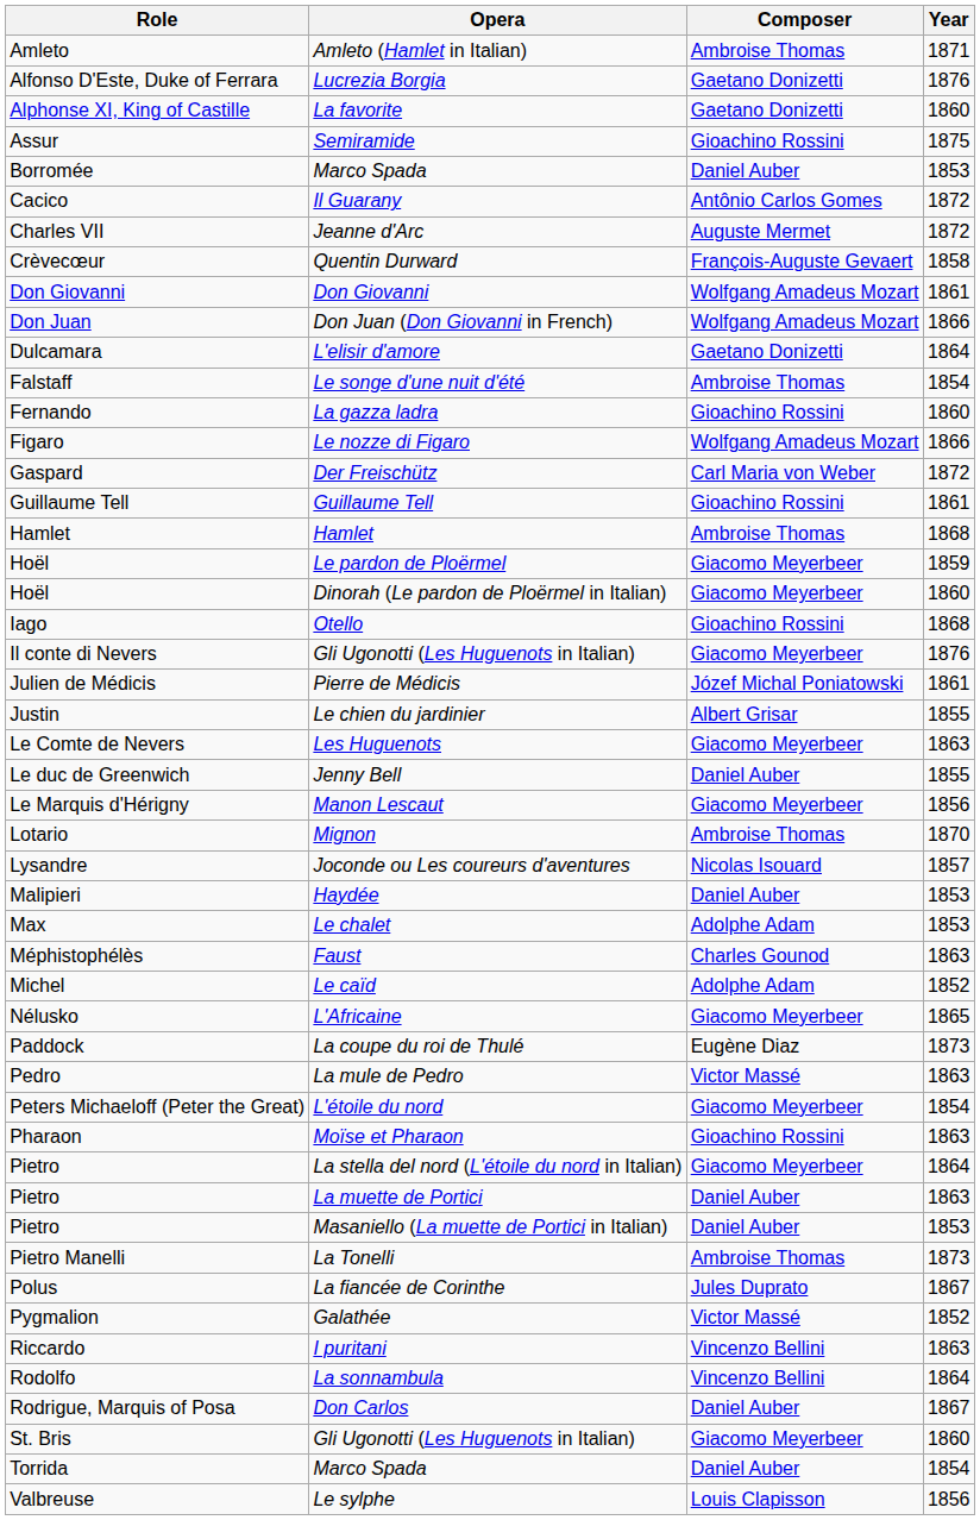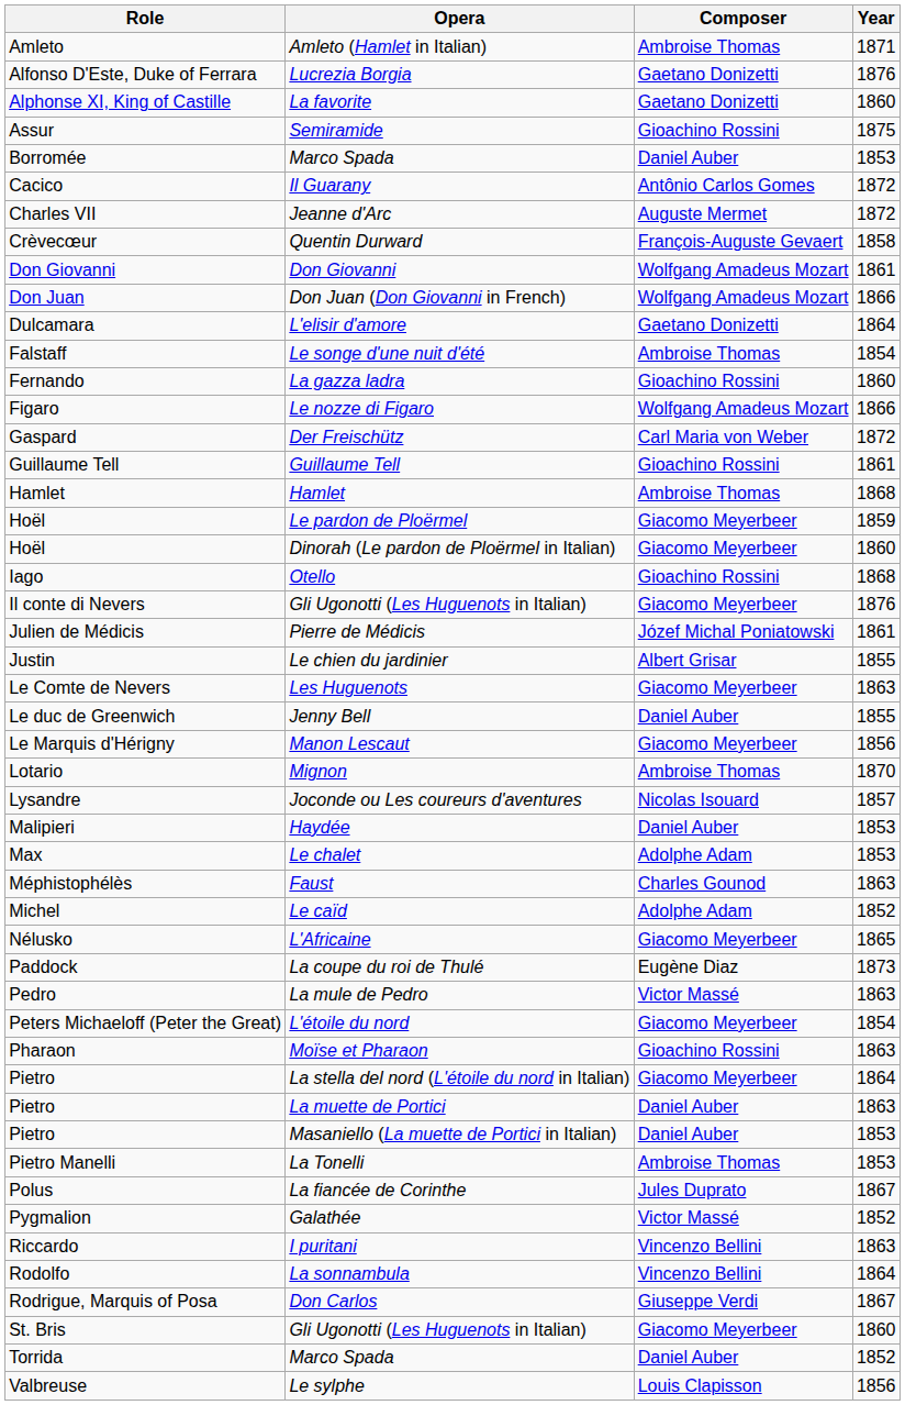 <table class="wikitable sortable">
 <tr>
 <th>Role</th>
 <th>Opera</th>
 <th>Composer</th>
 <th>Year</th>
 </tr>
 <tr>
 <td>Amleto</td>
 <td><em>Amleto</em> (<em><a href='#'>Hamlet</a></em> in Italian)</td>
 <td><a href='#'>Ambroise Thomas</a></td>
 <td>1871</td>
 </tr>
 <tr>
 <td>Alfonso D'Este, Duke of Ferrara</td>
 <td><em><a href='#'>Lucrezia Borgia</a></em></td>
 <td><a href='#'>Gaetano Donizetti</a></td>
 <td>1876</td>
 </tr>
 <tr>
 <td><a href='#'>Alphonse XI, King of Castille</a></td>
 <td><em><a href='#'>La favorite</a></em></td>
 <td><a href='#'>Gaetano Donizetti</a></td>
 <td>1860</td>
 </tr>
 <tr>
 <td>Assur</td>
 <td><em><a href='#'>Semiramide</a></em></td>
 <td><a href='#'>Gioachino Rossini</a></td>
 <td>1875</td>
 </tr>
 <tr>
 <td>Borromée</td>
 <td><em>Marco Spada</em></td>
 <td><a href='#'>Daniel Auber</a></td>
 <td>1853</td>
 </tr>
 <tr>
 <td>Cacico</td>
 <td><em><a href='#'>Il Guarany</a></em></td>
 <td><a href='#'>Antônio Carlos Gomes</a></td>
 <td>1872</td>
 </tr>
 <tr>
 <td>Charles VII</td>
 <td><em>Jeanne d'Arc</em></td>
 <td><a href='#'>Auguste Mermet</a></td>
 <td>1872</td>
 </tr>
 <tr>
 <td>Crèvecœur</td>
 <td><em>Quentin Durward</em></td>
 <td><a href='#'>François-Auguste Gevaert</a></td>
 <td>1858</td>
 </tr>
 <tr>
 <td><a href='#'>Don Giovanni</a></td>
 <td><em><a href='#'>Don Giovanni</a></em></td>
 <td><a href='#'>Wolfgang Amadeus Mozart</a></td>
 <td>1861</td>
 </tr>
 <tr>
 <td><a href='#'>Don Juan</a></td>
 <td><em>Don Juan</em> (<em><a href='#'>Don Giovanni</a></em> in French)</td>
 <td><a href='#'>Wolfgang Amadeus Mozart</a></td>
 <td>1866</td>
 </tr>
 <tr>
 <td>Dulcamara</td>
 <td><em><a href='#'>L'elisir d'amore</a></em></td>
 <td><a href='#'>Gaetano Donizetti</a></td>
 <td>1864</td>
 </tr>
 <tr>
 <td>Falstaff</td>
 <td><em><a href='#'>Le songe d'une nuit d'été</a></em></td>
 <td><a href='#'>Ambroise Thomas</a></td>
 <td>1854</td>
 </tr>
 <tr>
 <td>Fernando</td>
 <td><em><a href='#'>La gazza ladra</a></em></td>
 <td><a href='#'>Gioachino Rossini</a></td>
 <td>1860</td>
 </tr>
 <tr>
 <td>Figaro</td>
 <td><em><a href='#'>Le nozze di Figaro</a></em></td>
 <td><a href='#'>Wolfgang Amadeus Mozart</a></td>
 <td>1866</td>
 </tr>
 <tr>
 <td>Gaspard</td>
 <td><em><a href='#'>Der Freischütz</a></em></td>
 <td><a href='#'>Carl Maria von Weber</a></td>
 <td>1872</td>
 </tr>
 <tr>
 <td>Guillaume Tell</td>
 <td><em><a href='#'>Guillaume Tell</a></em></td>
 <td><a href='#'>Gioachino Rossini</a></td>
 <td>1861</td>
 </tr>
 <tr>
 <td>Hamlet</td>
 <td><em><a href='#'>Hamlet</a></em></td>
 <td><a href='#'>Ambroise Thomas</a></td>
 <td>1868</td>
 </tr>
 <tr>
 <td>Hoël</td>
 <td><em><a href='#'>Le pardon de Ploërmel</a></em></td>
 <td><a href='#'>Giacomo Meyerbeer</a></td>
 <td>1859</td>
 </tr>
 <tr>
 <td>Hoël</td>
 <td><em>Dinorah</em> (<em>Le pardon de Ploërmel</em> in Italian)</td>
 <td><a href='#'>Giacomo Meyerbeer</a></td>
 <td>1860</td>
 </tr>
 <tr>
 <td>Iago</td>
 <td><em><a href='#'>Otello</a></em></td>
 <td><a href='#'>Gioachino Rossini</a></td>
 <td>1868</td>
 </tr>
 <tr>
 <td>Il conte di Nevers</td>
 <td><em>Gli Ugonotti</em> (<em><a href='#'>Les Huguenots</a></em> in Italian)</td>
 <td><a href='#'>Giacomo Meyerbeer</a></td>
 <td>1876</td>
 </tr>
 <tr>
 <td>Julien de Médicis</td>
 <td><em>Pierre de Médicis</em></td>
 <td><a href='#'>Józef Michal Poniatowski</a></td>
 <td>1861</td>
 </tr>
 <tr>
 <td>Justin</td>
 <td><em>Le chien du jardinier</em></td>
 <td><a href='#'>Albert Grisar</a></td>
 <td>1855</td>
 </tr>
 <tr>
 <td>Le Comte de Nevers</td>
 <td><em><a href='#'>Les Huguenots</a></em></td>
 <td><a href='#'>Giacomo Meyerbeer</a></td>
 <td>1863</td>
 </tr>
 <tr>
 <td>Le duc de Greenwich</td>
 <td><em>Jenny Bell</em></td>
 <td><a href='#'>Daniel Auber</a></td>
 <td>1855</td>
 </tr>
 <tr>
 <td>Le Marquis d'Hérigny</td>
 <td><em><a href='#'>Manon Lescaut</a></em></td>
 <td><a href='#'>Giacomo Meyerbeer</a></td>
 <td>1856</td>
 </tr>
 <tr>
 <td>Lotario</td>
 <td><em><a href='#'>Mignon</a></em></td>
 <td><a href='#'>Ambroise Thomas</a></td>
 <td>1870</td>
 </tr>
 <tr>
 <td>Lysandre</td>
 <td><em>Joconde ou Les coureurs d'aventures</em></td>
 <td><a href='#'>Nicolas Isouard</a></td>
 <td>1857</td>
 </tr>
 <tr>
 <td>Malipieri</td>
 <td><em><a href='#'>Haydée</a></em></td>
 <td><a href='#'>Daniel Auber</a></td>
 <td>1853</td>
 </tr>
 <tr>
 <td>Max</td>
 <td><em><a href='#'>Le chalet</a></em></td>
 <td><a href='#'>Adolphe Adam</a></td>
 <td>1853</td>
 </tr>
 <tr>
 <td>Méphistophélès</td>
 <td><em><a href='#'>Faust</a></em></td>
 <td><a href='#'>Charles Gounod</a></td>
 <td>1863</td>
 </tr>
 <tr>
 <td>Michel</td>
 <td><em><a href='#'>Le caïd</a></em></td>
 <td><a href='#'>Adolphe Adam</a></td>
 <td>1852</td>
 </tr>
 <tr>
 <td>Nélusko</td>
 <td><em><a href='#'>L'Africaine</a></em></td>
 <td><a href='#'>Giacomo Meyerbeer</a></td>
 <td>1865</td>
 </tr>
 <tr>
 <td>Paddock</td>
 <td><em>La coupe du roi de Thulé</em></td>
 <td>Eugène Diaz</td>
 <td>1873</td>
 </tr>
 <tr>
 <td>Pedro</td>
 <td><em>La mule de Pedro</em></td>
 <td><a href='#'>Victor Massé</a></td>
 <td>1863</td>
 </tr>
 <tr>
 <td>Peters Michaeloff (Peter the Great)</td>
 <td><em><a href='#'>L'étoile du nord</a></em></td>
 <td><a href='#'>Giacomo Meyerbeer</a></td>
 <td>1854</td>
 </tr>
 <tr>
 <td>Pharaon</td>
 <td><em><a href='#'>Moïse et Pharaon</a></em></td>
 <td><a href='#'>Gioachino Rossini</a></td>
 <td>1863</td>
 </tr>
 <tr>
 <td>Pietro</td>
 <td><em>La stella del nord</em> (<em><a href='#'>L'étoile du nord</a></em> in Italian)</td>
 <td><a href='#'>Giacomo Meyerbeer</a></td>
 <td>1864</td>
 </tr>
 <tr>
 <td>Pietro</td>
 <td><em><a href='#'>La muette de Portici</a></em></td>
 <td><a href='#'>Daniel Auber</a></td>
 <td>1863</td>
 </tr>
 <tr>
 <td>Pietro</td>
 <td><em>Masaniello</em> (<em><a href='#'>La muette de Portici</a></em> in Italian)</td>
 <td><a href='#'>Daniel Auber</a></td>
 <td>1853</td>
 </tr>
 <tr>
 <td>Pietro Manelli</td>
 <td><em>La Tonelli</em></td>
 <td><a href='#'>Ambroise Thomas</a></td>
-<td>1873</td>
+<td>1853</td>
 </tr>
 <tr>
 <td>Polus</td>
 <td><em>La fiancée de Corinthe</em></td>
 <td><a href='#'>Jules Duprato</a></td>
 <td>1867</td>
 </tr>
 <tr>
 <td>Pygmalion</td>
 <td><em>Galathée</em></td>
 <td><a href='#'>Victor Massé</a></td>
 <td>1852</td>
 </tr>
 <tr>
 <td>Riccardo</td>
 <td><em><a href='#'>I puritani</a></em></td>
 <td><a href='#'>Vincenzo Bellini</a></td>
 <td>1863</td>
 </tr>
 <tr>
 <td>Rodolfo</td>
 <td><em><a href='#'>La sonnambula</a></em></td>
 <td><a href='#'>Vincenzo Bellini</a></td>
 <td>1864</td>
 </tr>
 <tr>
 <td>Rodrigue, Marquis of Posa</td>
 <td><em><a href='#'>Don Carlos</a></em></td>
-<td><a href='#'>Daniel Auber</a></td>
+<td><a href='#'>Giuseppe Verdi</a></td>
 <td>1867</td>
 </tr>
 <tr>
 <td>St. Bris</td>
 <td><em>Gli Ugonotti</em> (<em><a href='#'>Les Huguenots</a></em> in Italian)</td>
 <td><a href='#'>Giacomo Meyerbeer</a></td>
 <td>1860</td>
 </tr>
 <tr>
 <td>Torrida</td>
 <td><em>Marco Spada</em></td>
 <td><a href='#'>Daniel Auber</a></td>
-<td>1854</td>
+<td>1852</td>
 </tr>
 <tr>
 <td>Valbreuse</td>
 <td><em>Le sylphe</em></td>
 <td><a href='#'>Louis Clapisson</a></td>
 <td>1856</td>
 </tr>
 </table>
